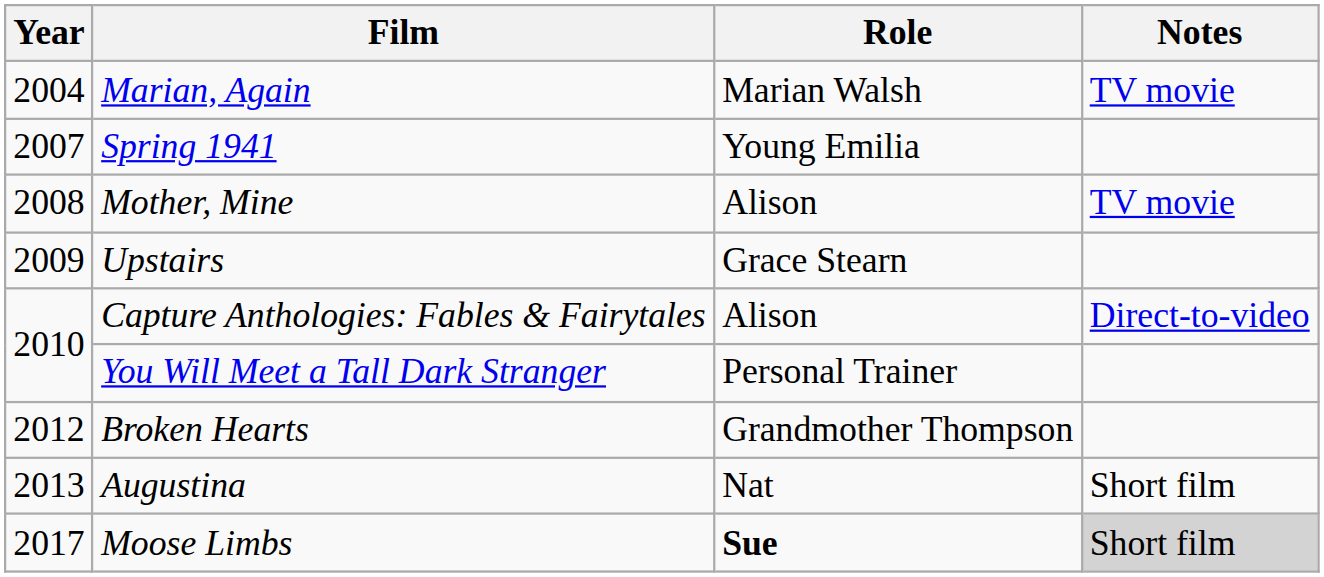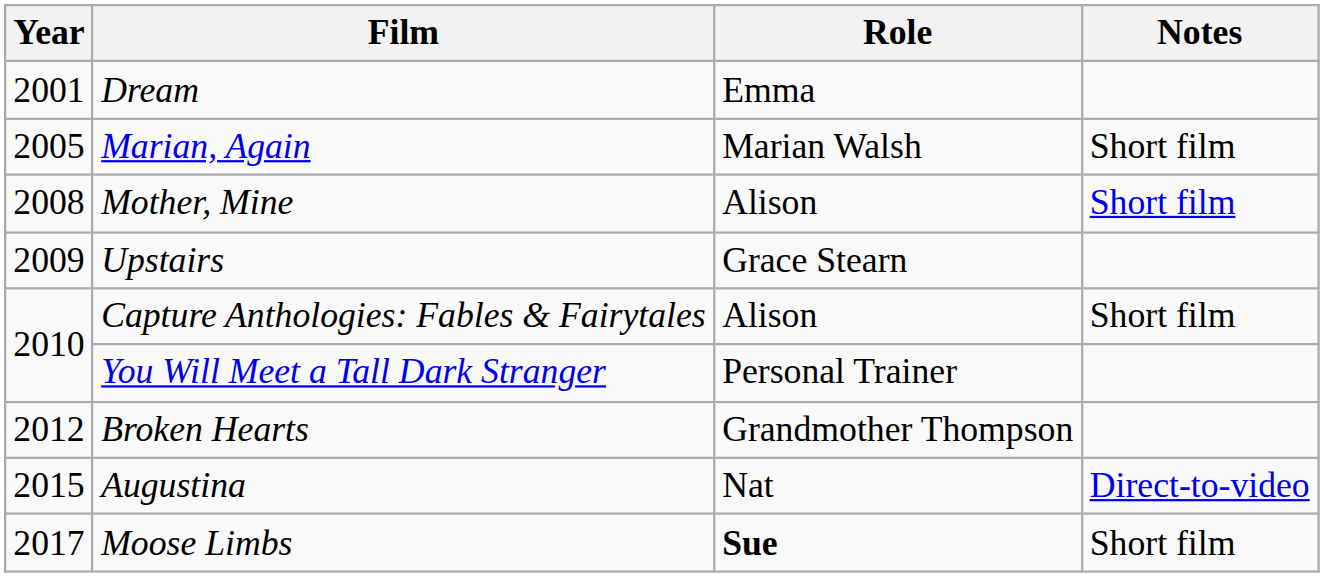 <table class="wikitable">
 <tr>
 <th>Year</th>
 <th>Film</th>
 <th>Role</th>
 <th>Notes</th>
 </tr>
 <tr>
-<td>2004</td>
+<td>2001</td>
+<td><em>Dream</em></td>
+<td>Emma</td>
+<td></td>
+</tr>
+<tr>
+<td>2005</td>
 <td><em><a href='#'>Marian, Again</a></em></td>
 <td>Marian Walsh</td>
-<td><a href='#'>TV movie</a></td>
-</tr>
-<tr>
-<td>2007</td>
-<td><em><a href='#'>Spring 1941</a></em></td>
-<td>Young Emilia</td>
-<td></td>
+<td>Short film</td>
 </tr>
 <tr>
 <td>2008</td>
 <td><em>Mother, Mine</em></td>
 <td>Alison</td>
-<td><a href='#'>TV movie</a></td>
+<td><a href='#'>Short film</a></td>
 </tr>
 <tr>
 <td>2009</td>
 <td><em>Upstairs</em></td>
 <td>Grace Stearn</td>
 <td></td>
 </tr>
 <tr>
 <td rowspan="2">2010</td>
 <td><em>Capture Anthologies: Fables & Fairytales</em></td>
 <td>Alison</td>
-<td><a href='#'>Direct-to-video</a></td>
+<td>Short film</td>
 </tr>
 <tr>
 <td><em><a href='#'>You Will Meet a Tall Dark Stranger</a></em></td>
 <td>Personal Trainer</td>
 <td></td>
 </tr>
 <tr>
 <td>2012</td>
 <td><em>Broken Hearts</em></td>
 <td>Grandmother Thompson</td>
 <td></td>
 </tr>
 <tr>
-<td>2013</td>
+<td>2015</td>
 <td><em>Augustina</em></td>
 <td>Nat</td>
-<td>Short film</td>
+<td><a href='#'>Direct-to-video</a></td>
 </tr>
 <tr>
 <td>2017</td>
 <td><em>Moose Limbs</em></td>
 <td><strong>Sue</strong></td>
-<td style="background: lightgrey;">Short film</td>
+<td>Short film</td>
 </tr>
 </table>
